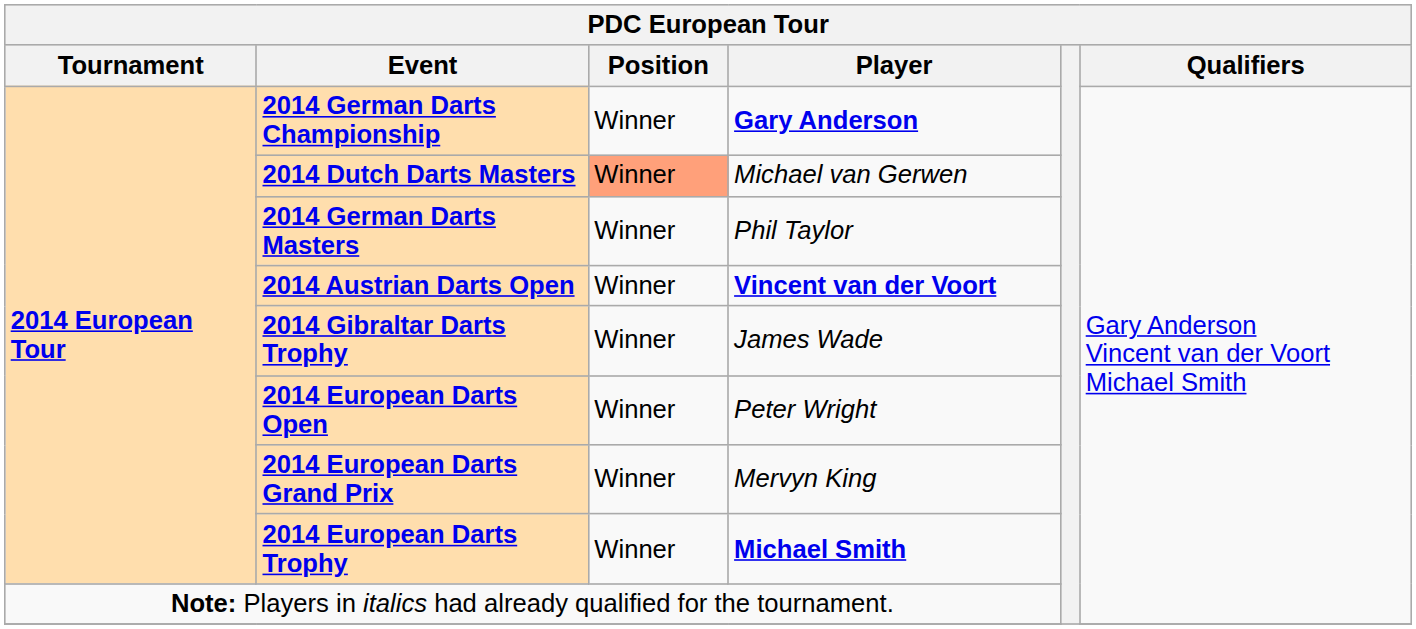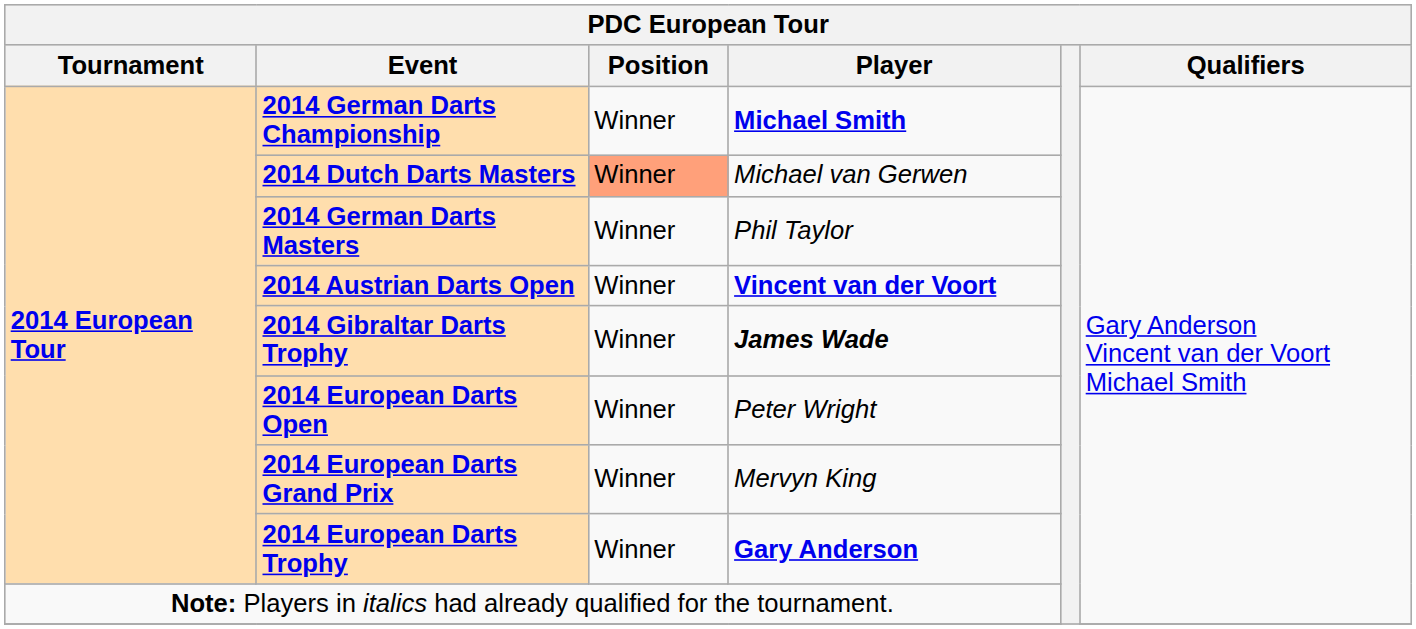 <table class="wikitable">
 <tr>
 <th colspan=6>PDC European Tour</th>
 </tr>
 <tr>
 <th width=150>Tournament</th>
 <th width=200>Event</th>
 <th width=80>Position</th>
 <th width=200>Player</th>
 <th rowspan=13 width=5></th>
 <th width=200>Qualifiers</th>
 </tr>
 <tr>
 <td rowspan="8" style="background:#ffdead;"><strong><a href='#'>2014 European Tour</a></strong></td>
 <td rowspan="1" style="background:#ffdead;"><strong><a href='#'>2014 German Darts Championship</a></strong></td>
 <td>Winner</td>
-<td> <strong><a href='#'>Gary Anderson</a></strong></td>
+<td> <strong><a href='#'>Michael Smith</a></strong></td>
 <td rowspan=9> <a href='#'>Gary Anderson</a><br> <a href='#'>Vincent van der Voort</a><br> <a href='#'>Michael Smith</a></td>
 </tr>
 <tr>
 <td rowspan="1" style="background:#ffdead;"><strong><a href='#'>2014 Dutch Darts Masters</a></strong></td>
 <td style="background: lightsalmon;">Winner</td>
 <td> <em>Michael van Gerwen</em></td>
 </tr>
 <tr>
 <td rowspan="1" style="background:#ffdead;"><strong><a href='#'>2014 German Darts Masters</a></strong></td>
 <td>Winner</td>
 <td> <em>Phil Taylor</em></td>
 </tr>
 <tr>
 <td rowspan="1" style="background:#ffdead;"><strong><a href='#'>2014 Austrian Darts Open</a></strong></td>
 <td>Winner</td>
 <td> <strong><a href='#'>Vincent van der Voort</a></strong></td>
 </tr>
 <tr>
 <td rowspan="1" style="background:#ffdead;"><strong><a href='#'>2014 Gibraltar Darts Trophy</a></strong></td>
 <td>Winner</td>
-<td> <em>James Wade</em></td>
+<td><strong> <em>James Wade</em></strong></td>
 </tr>
 <tr>
 <td rowspan="1" style="background:#ffdead;"><strong><a href='#'>2014 European Darts Open</a></strong></td>
 <td>Winner</td>
 <td> <em>Peter Wright</em></td>
 </tr>
 <tr>
 <td rowspan="1" style="background:#ffdead;"><strong><a href='#'>2014 European Darts Grand Prix</a></strong></td>
 <td>Winner</td>
 <td> <em>Mervyn King</em></td>
 </tr>
 <tr>
 <td rowspan="1" style="background:#ffdead;"><strong><a href='#'>2014 European Darts Trophy</a></strong></td>
 <td>Winner</td>
-<td> <strong><a href='#'>Michael Smith</a></strong></td>
+<td> <strong><a href='#'>Gary Anderson</a></strong></td>
 </tr>
 <tr>
 <td colspan=4 align=center><strong>Note:</strong> Players in <em>italics</em> had already qualified for the tournament.</td>
 </tr>
 <tr>
 </tr>
 </table>
